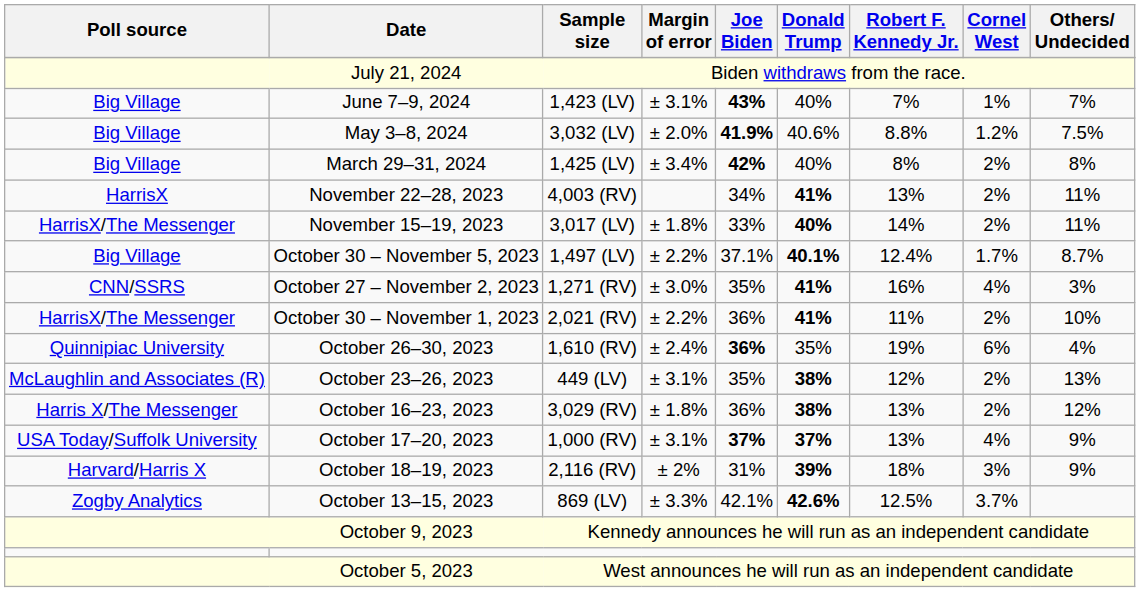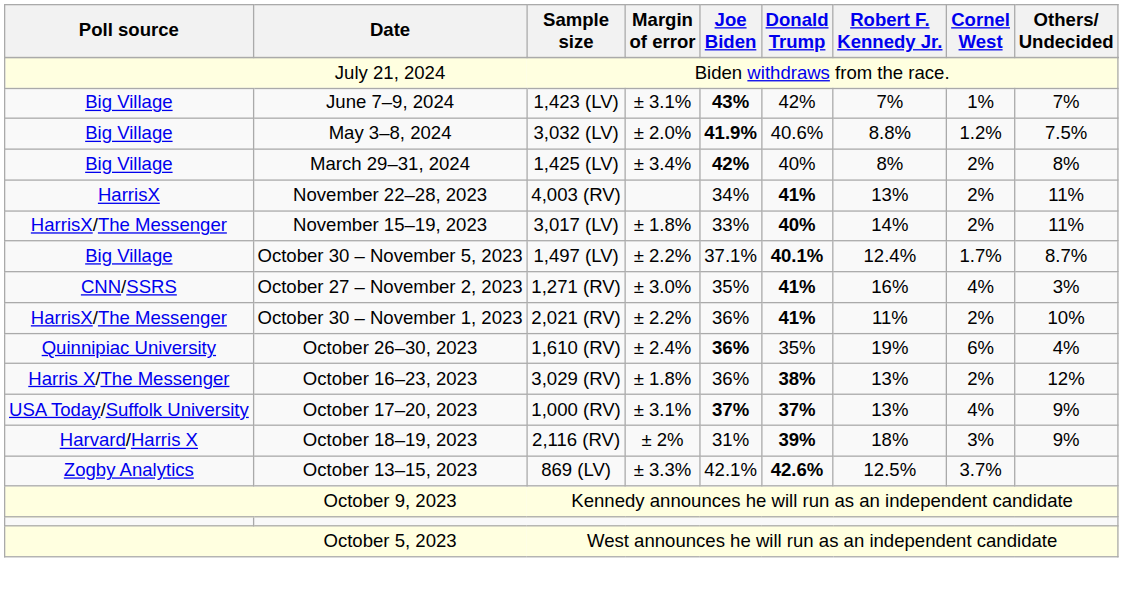 <table class="wikitable sortable mw-datatable" style="text-align:center;font-size:90%;line-height:17px">
 <tr>
 <th>Poll source</th>
 <th>Date</th>
 <th>Sample<br>size</th>
 <th>Margin<br>of error</th>
 <th class="unsortable"><a href='#'>Joe<br>Biden</a><br><small></small></th>
 <th class="unsortable"><a href='#'>Donald<br>Trump</a><br><small></small></th>
 <th class="unsortable"><a href='#'>Robert F.<br>Kennedy Jr.</a><br><small></small></th>
 <th class="unsortable"><a href='#'>Cornel<br>West</a><br><small></small></th>
 <th class="unsortable">Others/<br>Undecided</th>
 </tr>
 <tr>
 </tr>
 <tr style="background:lightyellow;">
 <td style="border-right-style:hidden;"></td>
 <td style="border-right-style:hidden; " data-sort-value="2024-07-21">July 21, 2024</td>
 <td colspan="7">Biden <a href='#'>withdraws</a> from the race.</td>
 </tr>
 <tr>
 <td><a href='#'>Big Village</a></td>
 <td>June 7–9, 2024</td>
 <td>1,423 (LV)</td>
 <td>± 3.1%</td>
 <td><strong>43%</strong></td>
-<td>40%</td>
+<td>42%</td>
 <td>7%</td>
 <td>1%</td>
 <td>7%</td>
 </tr>
 <tr>
 <td><a href='#'>Big Village</a></td>
 <td>May 3–8, 2024</td>
 <td>3,032 (LV)</td>
 <td>± 2.0%</td>
 <td><strong>41.9%</strong></td>
 <td>40.6%</td>
 <td>8.8%</td>
 <td>1.2%</td>
 <td>7.5%</td>
 </tr>
 <tr>
 <td><a href='#'>Big Village</a></td>
 <td>March 29–31, 2024</td>
 <td>1,425 (LV)</td>
 <td>± 3.4%</td>
 <td><strong>42%</strong></td>
 <td>40%</td>
 <td>8%</td>
 <td>2%</td>
 <td>8%</td>
 </tr>
 <tr>
 <td><a href='#'>HarrisX</a></td>
 <td>November 22–28, 2023</td>
 <td>4,003 (RV)</td>
 <td></td>
 <td>34%</td>
 <td><strong>41%</strong></td>
 <td>13%</td>
 <td>2%</td>
 <td>11%</td>
 </tr>
 <tr>
 <td><a href='#'>HarrisX</a>/<a href='#'>The Messenger</a></td>
 <td>November 15–19, 2023</td>
 <td>3,017 (LV)</td>
 <td>± 1.8%</td>
 <td>33%</td>
 <td><strong>40%</strong></td>
 <td>14%</td>
 <td>2%</td>
 <td>11%</td>
 </tr>
 <tr>
 <td><a href='#'>Big Village</a></td>
 <td>October 30 – November 5, 2023</td>
 <td>1,497 (LV)</td>
 <td>± 2.2%</td>
 <td>37.1%</td>
 <td><strong>40.1%</strong></td>
 <td>12.4%</td>
 <td>1.7%</td>
 <td>8.7%</td>
 </tr>
 <tr>
 <td><a href='#'>CNN</a>/<a href='#'>SSRS</a></td>
 <td>October 27 – November 2, 2023</td>
 <td>1,271 (RV)</td>
 <td>± 3.0%</td>
 <td>35%</td>
 <td><strong>41%</strong></td>
 <td>16%</td>
 <td>4%</td>
 <td>3%</td>
 </tr>
 <tr>
 <td><a href='#'>HarrisX</a>/<a href='#'>The Messenger</a></td>
 <td data-sort-value="2023-10-30">October 30 – November 1, 2023</td>
 <td>2,021 (RV)</td>
 <td>± 2.2%</td>
 <td>36%</td>
 <td><strong>41%</strong></td>
 <td>11%</td>
 <td>2%</td>
 <td>10%</td>
 </tr>
 <tr>
 <td><a href='#'>Quinnipiac University</a></td>
 <td>October 26–30, 2023</td>
 <td>1,610 (RV)</td>
 <td>± 2.4%</td>
 <td><strong>36%</strong></td>
 <td>35%</td>
 <td>19%</td>
 <td>6%</td>
 <td>4%</td>
 </tr>
 <tr>
-<td><a href='#'>McLaughlin and Associates (R)</a></td>
-<td>October 23–26, 2023</td>
-<td>449 (LV)</td>
-<td>± 3.1%</td>
-<td>35%</td>
-<td><strong>38%</strong></td>
-<td>12%</td>
-<td>2%</td>
-<td>13%</td>
-</tr>
-<tr>
 <td><a href='#'>Harris X</a>/<a href='#'>The Messenger</a></td>
 <td>October 16–23, 2023</td>
 <td>3,029 (RV)</td>
 <td>± 1.8%</td>
 <td>36%</td>
 <td><strong>38%</strong></td>
 <td>13%</td>
 <td>2%</td>
 <td>12%</td>
 </tr>
 <tr>
 <td><a href='#'>USA Today</a>/<a href='#'>Suffolk University</a></td>
 <td>October 17–20, 2023</td>
 <td>1,000 (RV)</td>
 <td>± 3.1%</td>
 <td><strong>37%</strong></td>
 <td><strong>37%</strong></td>
 <td>13%</td>
 <td>4%</td>
 <td>9%</td>
 </tr>
 <tr>
 <td><a href='#'>Harvard</a>/<a href='#'>Harris X</a></td>
 <td>October 18–19, 2023</td>
 <td>2,116 (RV)</td>
 <td>± 2%</td>
 <td>31%</td>
 <td><strong>39%</strong></td>
 <td>18%</td>
 <td>3%</td>
 <td>9%</td>
 </tr>
 <tr>
 <td><a href='#'>Zogby Analytics</a></td>
 <td>October 13–15, 2023</td>
 <td>869 (LV)</td>
 <td>± 3.3%</td>
 <td>42.1%</td>
 <td><strong>42.6%</strong></td>
 <td>12.5%</td>
 <td>3.7%</td>
 <td></td>
 </tr>
 <tr style="background:lightyellow;">
 <td style="border-right-style:hidden; background:lightyellow;"></td>
 <td style="border-right-style:hidden; " data-sort-value="2023-10-09">October 9, 2023</td>
 <td colspan="7">Kennedy announces he will run as an independent candidate</td>
 </tr>
 <tr>
 <td></td>
 </tr>
 <tr style="background:lightyellow;">
 <td style="border-right-style:hidden; background:lightyellow;"></td>
 <td style="border-right-style:hidden; " data-sort-value="2023-10-09">October 5, 2023</td>
 <td colspan="7">West announces he will run as an independent candidate</td>
 </tr>
 </table>
